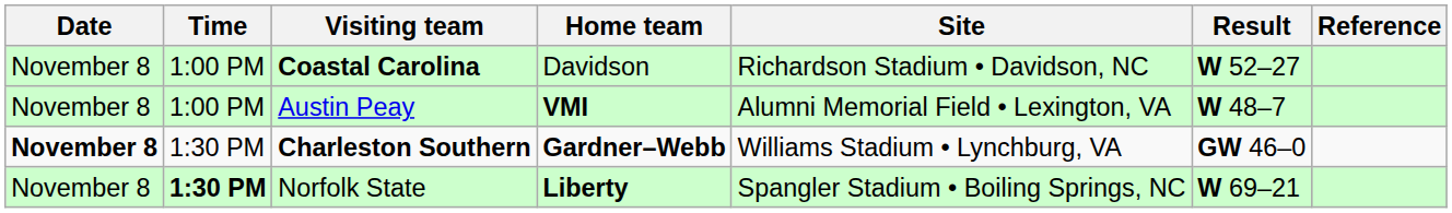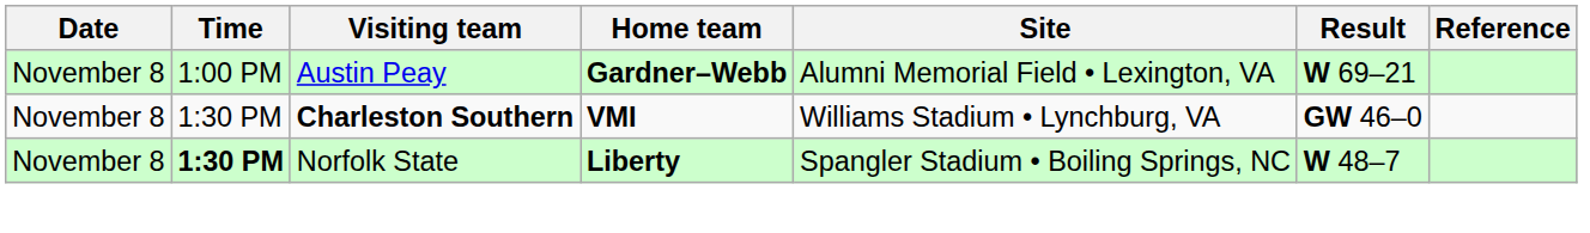 <table class="wikitable" style="font-size:95%;">
 <tr>
 <th>Date</th>
 <th>Time</th>
 <th>Visiting team</th>
 <th>Home team</th>
 <th>Site</th>
 <th>Result</th>
 <th class="unsortable">Reference</th>
 </tr>
 <tr bgcolor=ccffcc>
 <td>November 8</td>
 <td>1:00 PM</td>
-<td><strong>Coastal Carolina</strong></td>
-<td>Davidson</td>
-<td>Richardson Stadium • Davidson, NC</td>
-<td><strong>W</strong> 52–27</td>
-<td></td>
-</tr>
-<tr bgcolor=ccffcc>
-<td>November 8</td>
-<td>1:00 PM</td>
 <td><a href='#'>Austin Peay</a></td>
-<td><strong>VMI</strong></td>
+<td><strong>Gardner–Webb</strong></td>
 <td>Alumni Memorial Field • Lexington, VA</td>
-<td><strong>W</strong> 48–7</td>
+<td><strong>W</strong> 69–21</td>
 <td></td>
 </tr>
 <tr bgcolor=>
-<td><strong>November 8</strong></td>
+<td>November 8</td>
 <td>1:30 PM</td>
 <td><strong>Charleston Southern</strong></td>
-<td><strong>Gardner–Webb</strong></td>
+<td><strong>VMI</strong></td>
 <td>Williams Stadium • Lynchburg, VA</td>
 <td><strong>GW</strong> 46–0</td>
 <td></td>
 </tr>
 <tr bgcolor=ccffcc>
 <td>November 8</td>
 <td><strong>1:30 PM</strong></td>
 <td>Norfolk State</td>
 <td><strong>Liberty</strong></td>
 <td>Spangler Stadium • Boiling Springs, NC</td>
-<td><strong>W</strong> 69–21</td>
+<td><strong>W</strong> 48–7</td>
 <td></td>
 </tr>
 </table>
